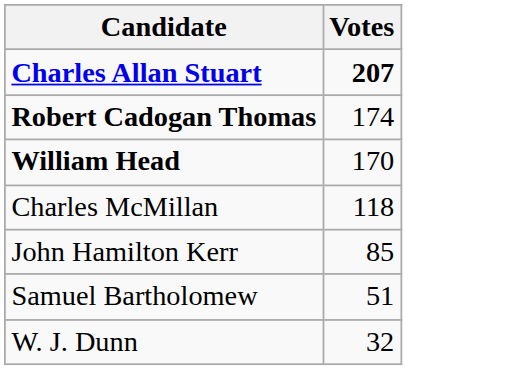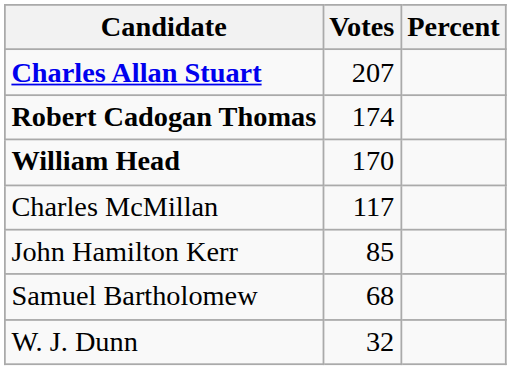 <table class="wikitable">
 <tr>
 <th>Candidate</th>
 <th>Votes</th>
+<th>Percent</th>
 </tr>
 <tr>
 <td style="font-weight:bold;"><a href='#'>Charles Allan Stuart</a></td>
-<td style="text-align:right;"><strong>207</strong></td>
+<td style="text-align:right;">207</td>
+<td></td>
 </tr>
 <tr>
 <td style="font-weight:bold;">Robert Cadogan Thomas</td>
 <td style="text-align:right;">174</td>
+<td></td>
 </tr>
 <tr>
 <td style="font-weight:bold;">William Head</td>
 <td style="text-align:right;">170</td>
+<td></td>
 </tr>
 <tr>
 <td>Charles McMillan</td>
-<td style="text-align:right;">118</td>
+<td style="text-align:right;">117</td>
+<td></td>
 </tr>
 <tr>
 <td>John Hamilton Kerr</td>
 <td style="text-align:right;">85</td>
+<td></td>
 </tr>
 <tr>
 <td>Samuel Bartholomew</td>
-<td style="text-align:right;">51</td>
+<td style="text-align:right;">68</td>
+<td></td>
 </tr>
 <tr>
 <td>W. J. Dunn</td>
 <td style="text-align:right;">32</td>
+<td></td>
 </tr>
 </table>
